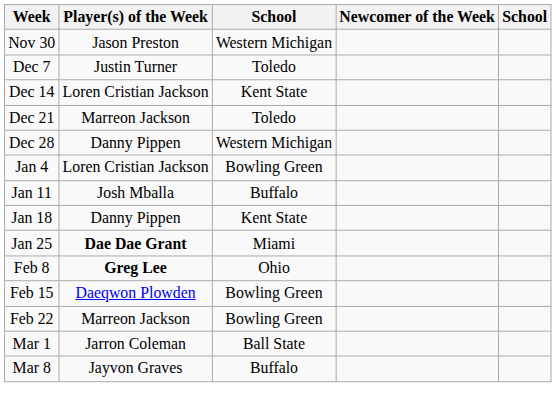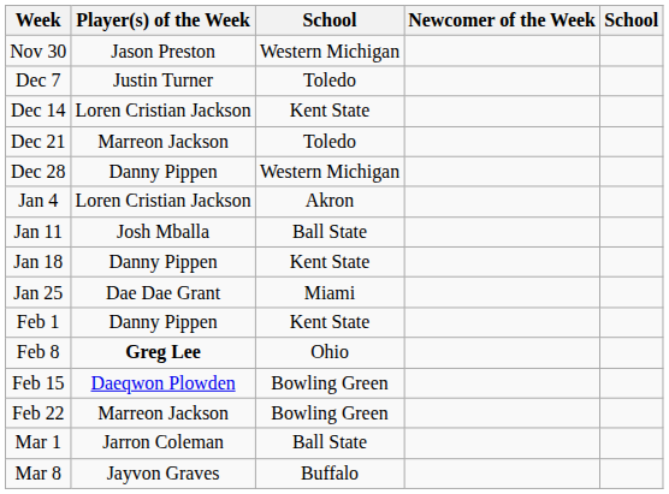 <table class=wikitable style="text-align:center">
 <tr>
 <th>Week</th>
 <th>Player(s) of the Week</th>
 <th>School</th>
 <th>Newcomer of the Week</th>
 <th>School</th>
 </tr>
 <tr>
 <td>Nov 30</td>
 <td>Jason Preston</td>
 <td>Western Michigan</td>
 <td></td>
 <td></td>
 </tr>
 <tr>
 <td>Dec 7</td>
 <td>Justin Turner</td>
 <td>Toledo</td>
 <td></td>
 <td></td>
 </tr>
 <tr>
 <td>Dec 14</td>
 <td>Loren Cristian Jackson</td>
 <td>Kent State</td>
 <td></td>
 <td></td>
 </tr>
 <tr>
 <td>Dec 21</td>
 <td>Marreon Jackson</td>
 <td>Toledo</td>
 <td></td>
 <td></td>
 </tr>
 <tr>
 <td>Dec 28</td>
 <td>Danny Pippen</td>
 <td>Western Michigan</td>
 <td></td>
 <td></td>
 </tr>
 <tr>
 <td>Jan 4</td>
 <td>Loren Cristian Jackson</td>
-<td>Bowling Green</td>
+<td>Akron</td>
 <td></td>
 <td></td>
 </tr>
 <tr>
 <td>Jan 11</td>
 <td>Josh Mballa</td>
-<td>Buffalo</td>
+<td>Ball State</td>
 <td></td>
 <td></td>
 </tr>
 <tr>
 <td>Jan 18</td>
 <td>Danny Pippen</td>
 <td>Kent State</td>
 <td></td>
 <td></td>
 </tr>
 <tr>
 <td>Jan 25</td>
-<td><strong>Dae Dae Grant</strong></td>
+<td>Dae Dae Grant</td>
 <td>Miami</td>
+<td></td>
+<td></td>
+</tr>
+<tr>
+<td>Feb 1</td>
+<td>Danny Pippen</td>
+<td>Kent State</td>
 <td></td>
 <td></td>
 </tr>
 <tr>
 <td>Feb 8</td>
 <td><strong>Greg Lee</strong></td>
 <td>Ohio</td>
 <td></td>
 <td></td>
 </tr>
 <tr>
 <td>Feb 15</td>
 <td><a href='#'>Daeqwon Plowden</a></td>
 <td>Bowling Green</td>
 <td></td>
 <td></td>
 </tr>
 <tr>
 <td>Feb 22</td>
 <td>Marreon Jackson</td>
 <td>Bowling Green</td>
 <td></td>
 <td></td>
 </tr>
 <tr>
 <td>Mar 1</td>
 <td>Jarron Coleman</td>
 <td>Ball State</td>
 <td></td>
 <td></td>
 </tr>
 <tr>
 <td>Mar 8</td>
 <td>Jayvon Graves</td>
 <td>Buffalo</td>
 <td></td>
 <td></td>
 </tr>
 </table>
